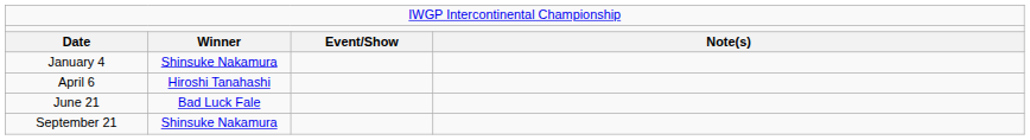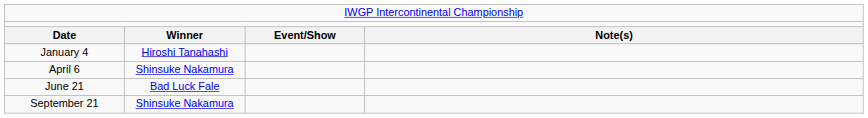 <table class="wikitable" style="text-align:center; width:100%;">
 <tr>
 <td colspan="5"><a href='#'>IWGP Intercontinental Championship</a></td>
 </tr>
 <tr>
 <td colspan="5"><strong></strong></td>
 </tr>
 <tr>
 <th width=14%>Date</th>
 <th width=14%>Winner</th>
 <th width=14%>Event/Show</th>
 <th width=58%>Note(s)</th>
 </tr>
 <tr>
 <td>January 4</td>
-<td><a href='#'>Shinsuke Nakamura</a></td>
+<td><a href='#'>Hiroshi Tanahashi</a></td>
 <td></td>
 <td align=left></td>
 </tr>
 <tr>
 <td>April 6</td>
-<td><a href='#'>Hiroshi Tanahashi</a></td>
+<td><a href='#'>Shinsuke Nakamura</a></td>
 <td></td>
 <td align=left></td>
 </tr>
 <tr>
 <td>June 21</td>
 <td><a href='#'>Bad Luck Fale</a></td>
 <td></td>
 <td align=left></td>
 </tr>
 <tr>
 <td>September 21</td>
 <td><a href='#'>Shinsuke Nakamura</a></td>
 <td></td>
 <td align=left></td>
 </tr>
 </table>
